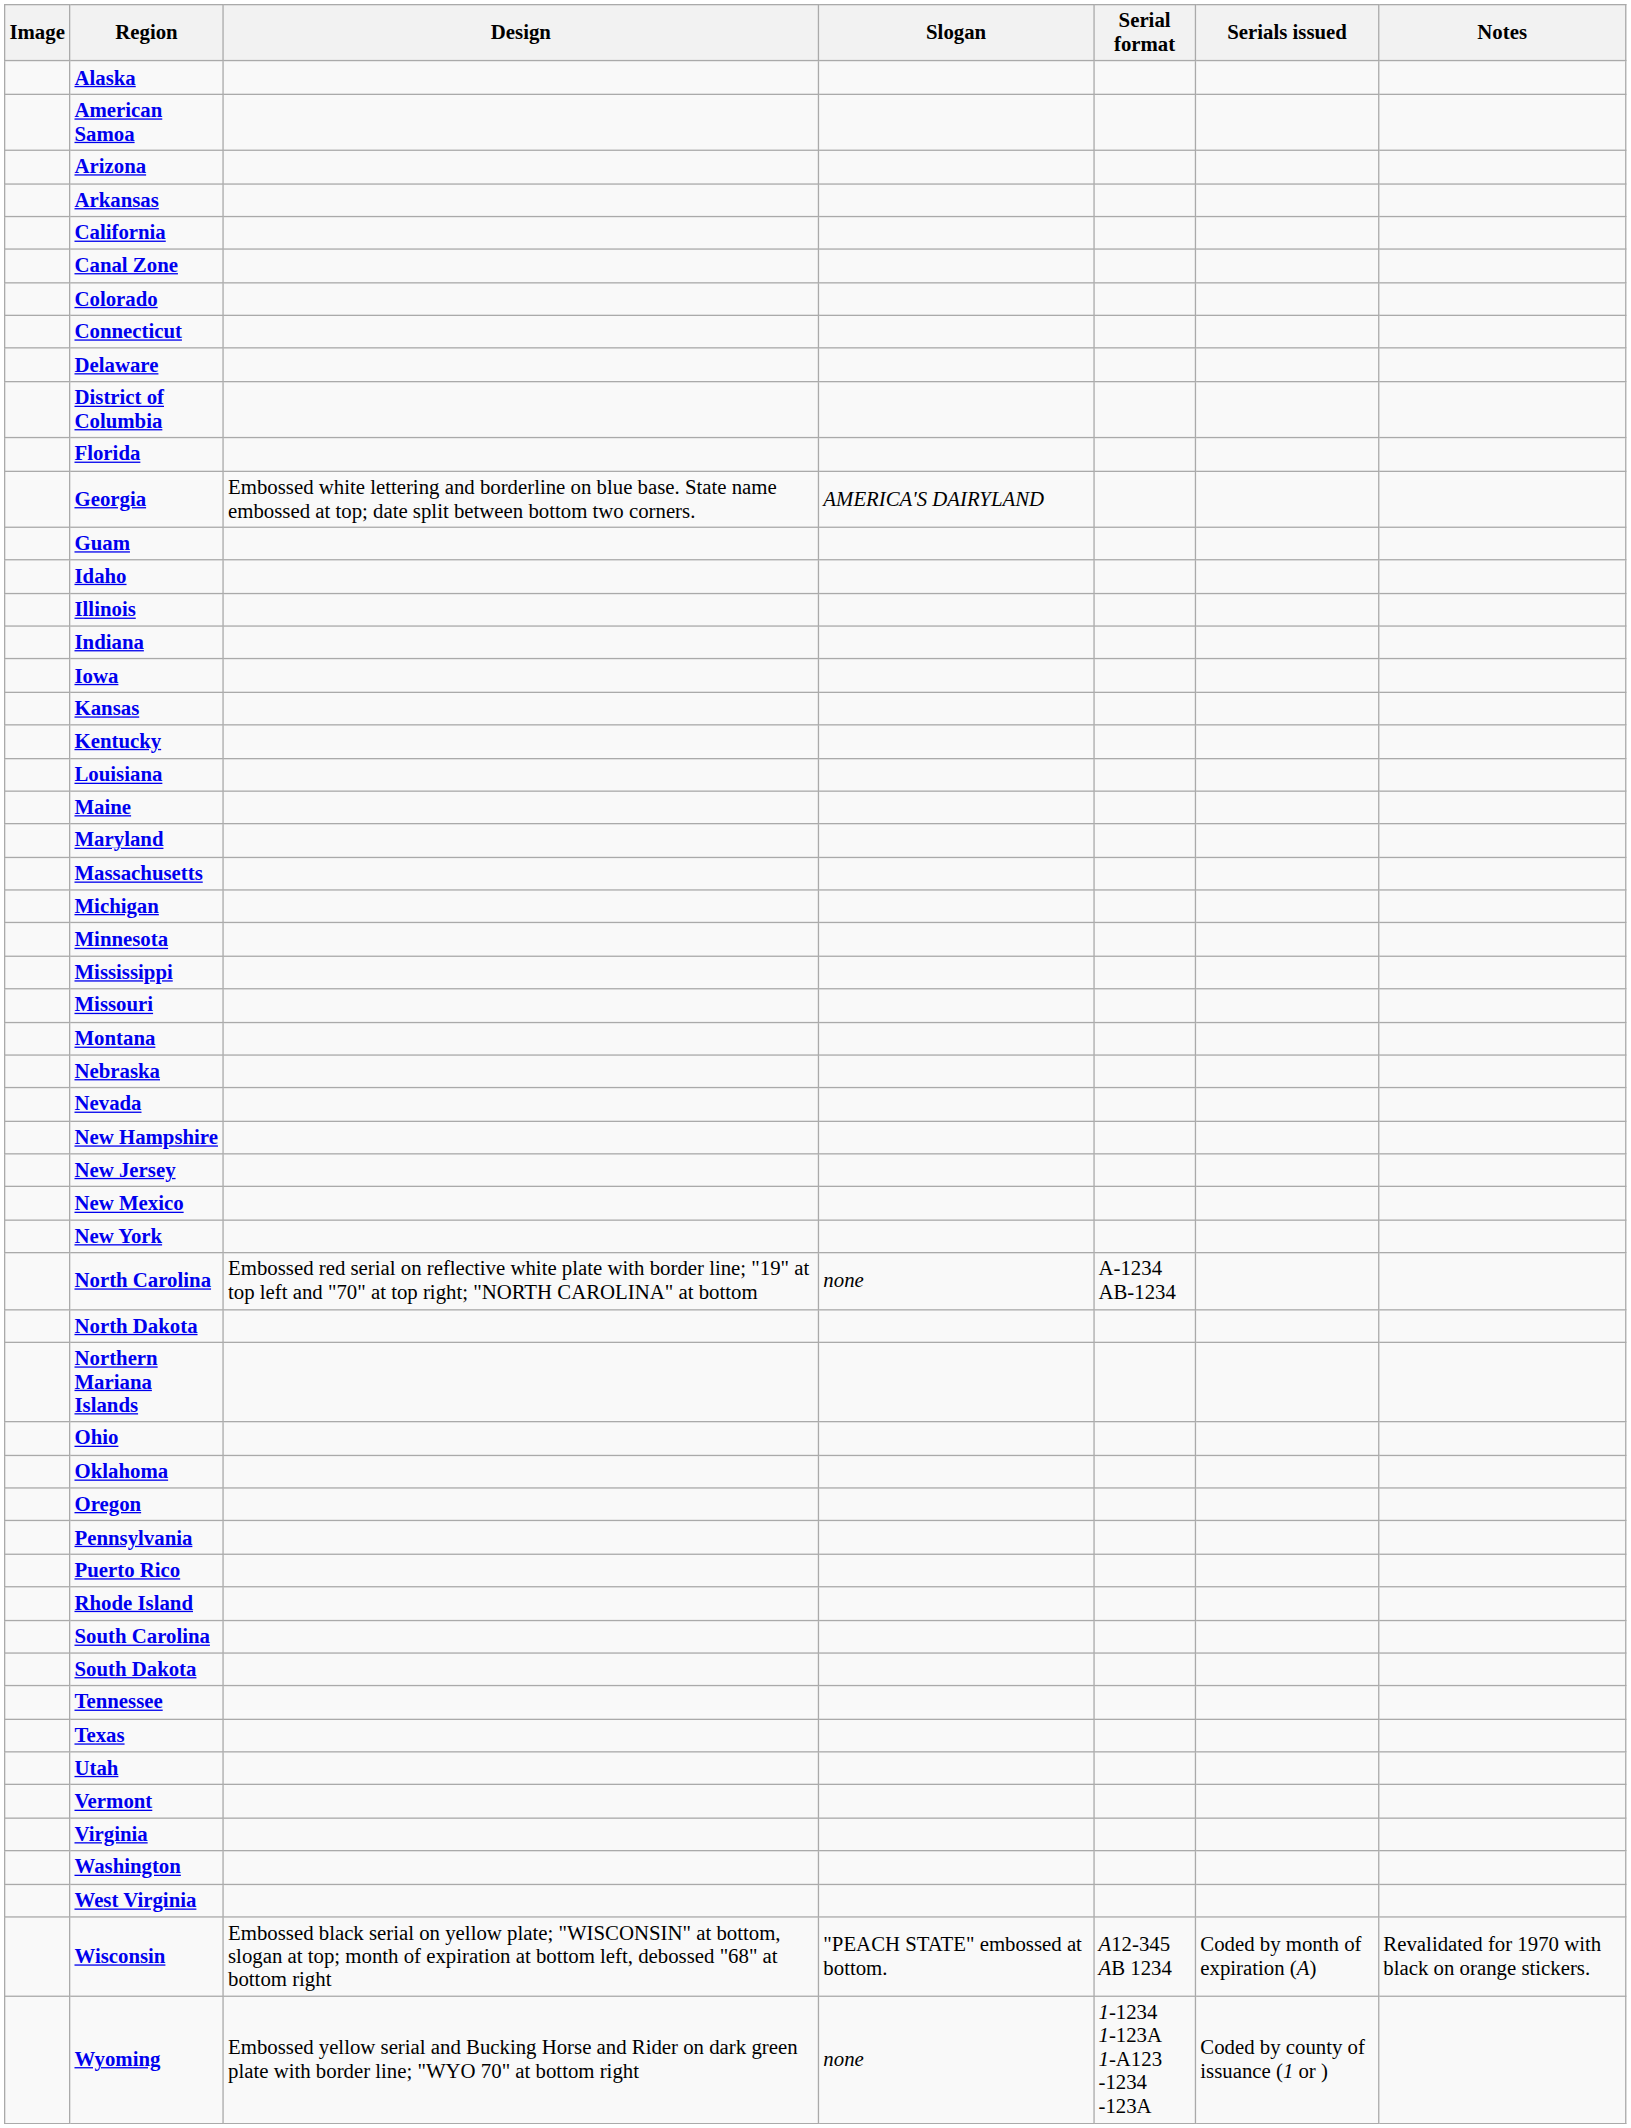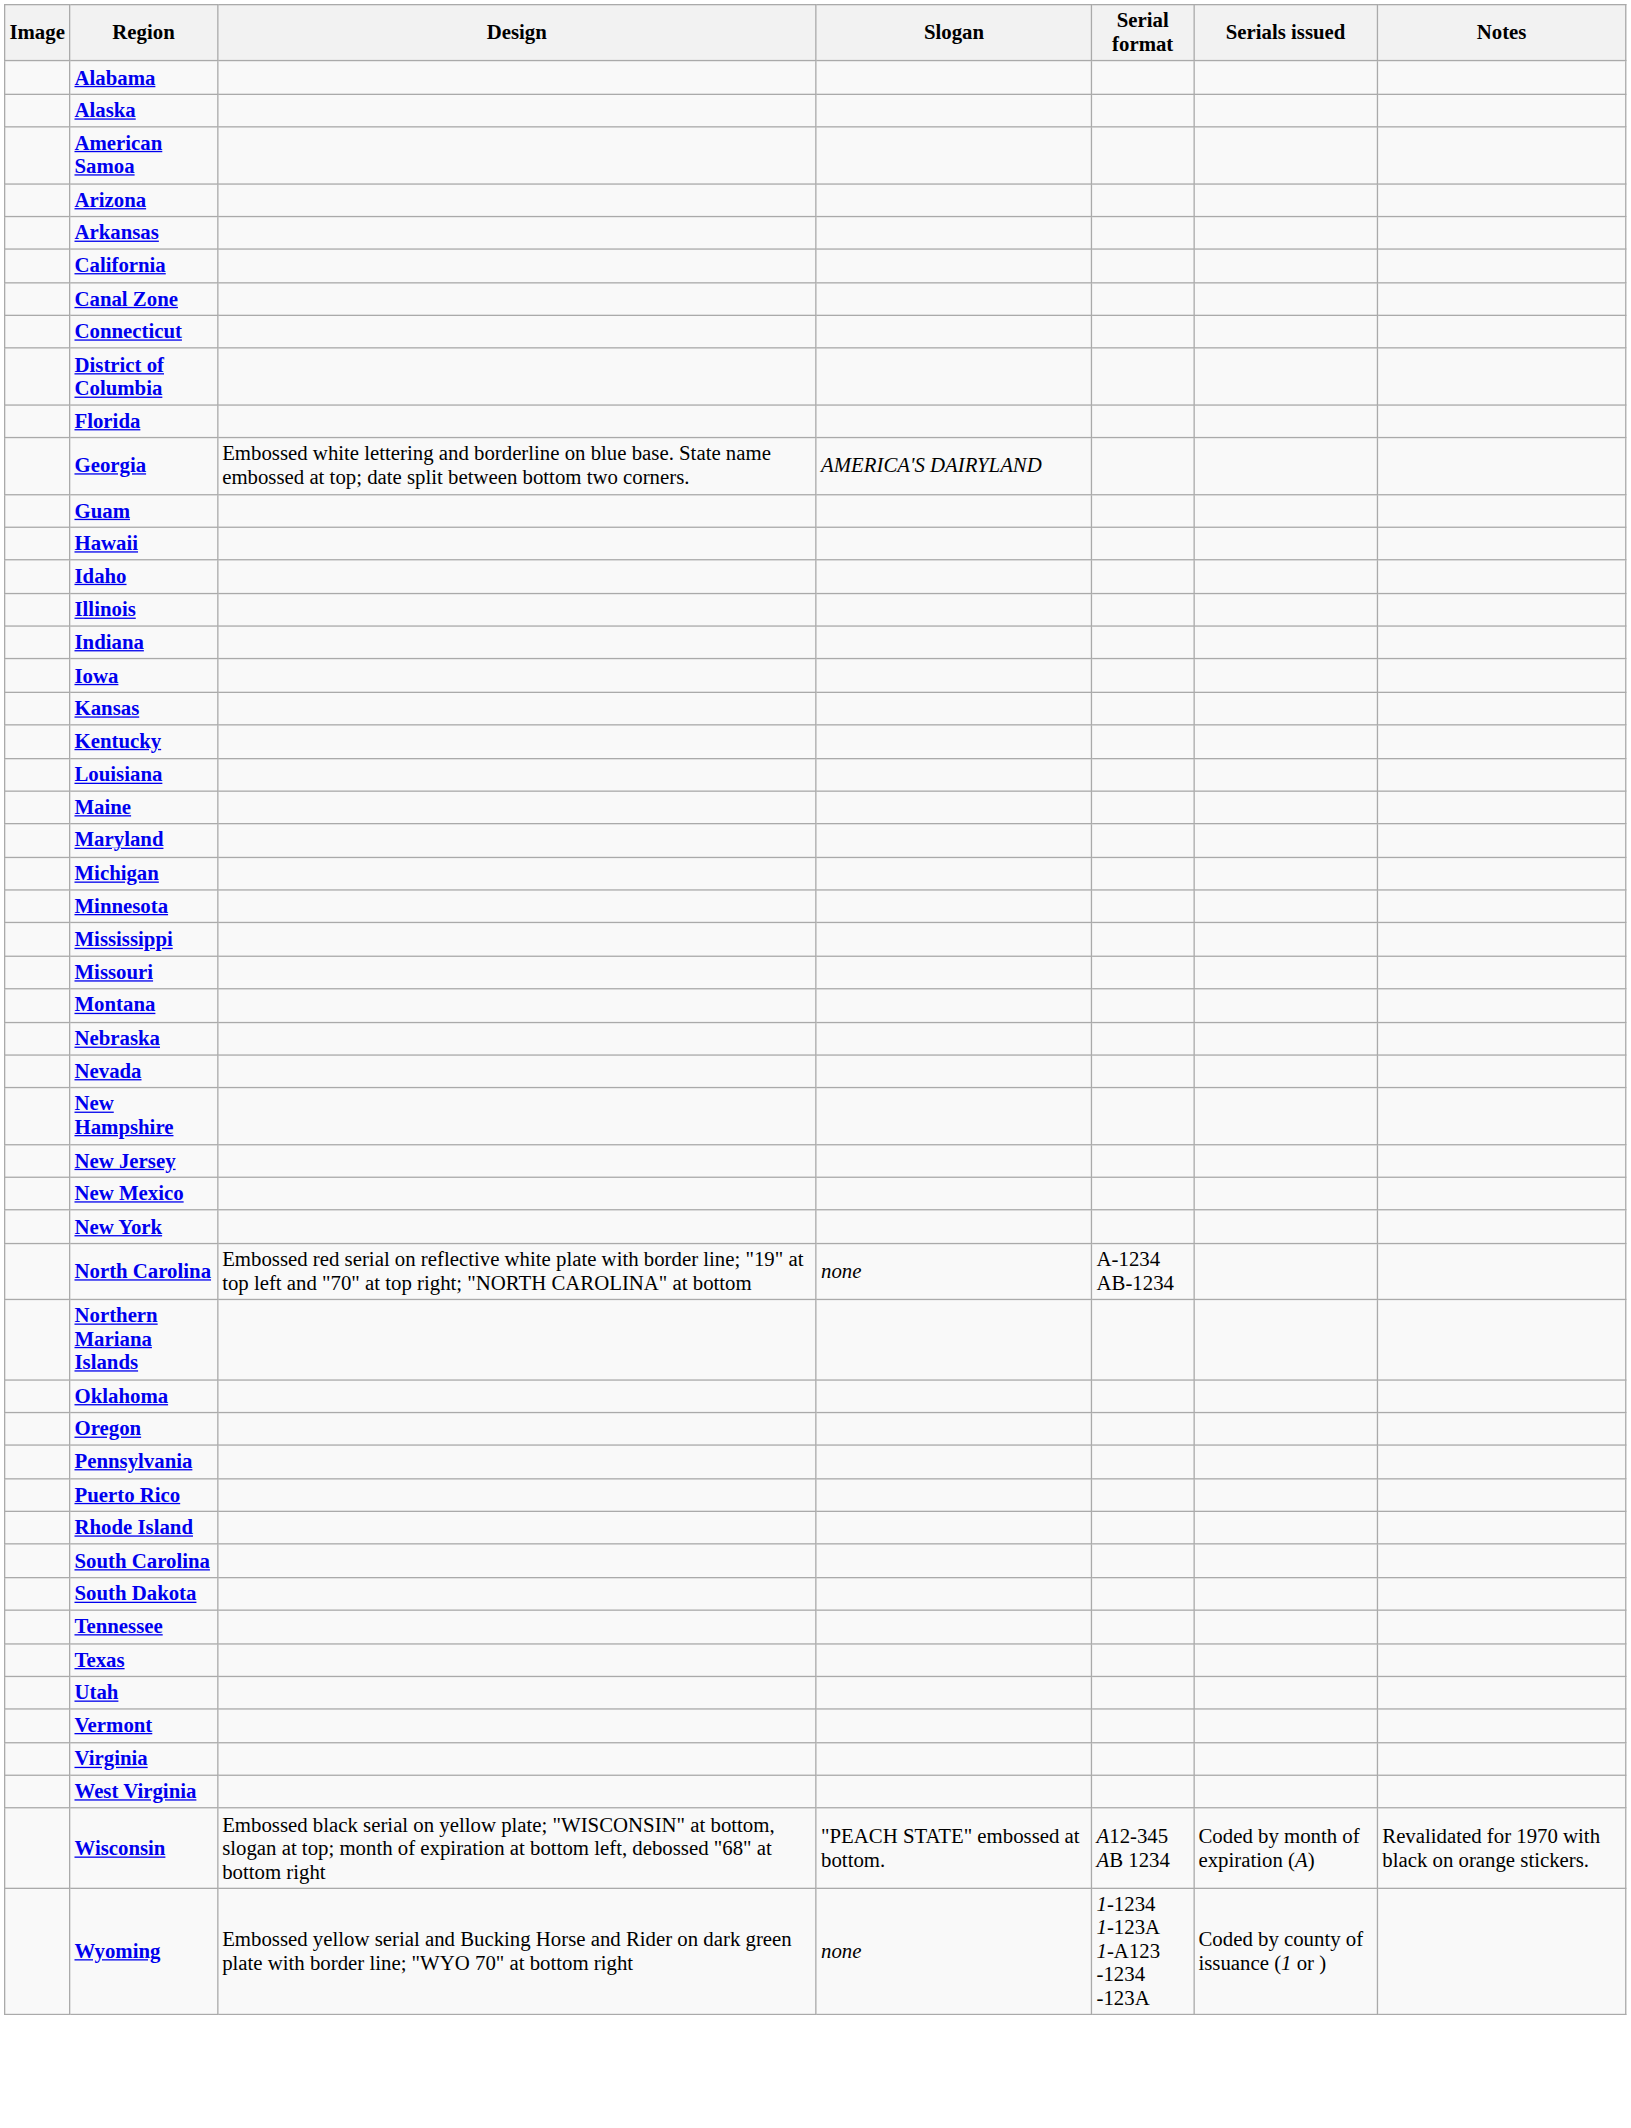 <table class="wikitable">
 <tr>
 <th>Image</th>
 <th>Region</th>
 <th>Design</th>
 <th>Slogan</th>
 <th>Serial format</th>
 <th>Serials issued</th>
 <th>Notes</th>
+</tr>
+<tr>
+<td></td>
+<td><strong><a href='#'>Alabama</a></strong></td>
+<td></td>
+<td></td>
+<td></td>
+<td></td>
+<td></td>
 </tr>
 <tr>
 <td></td>
 <td><strong><a href='#'>Alaska</a></strong></td>
 <td></td>
 <td></td>
 <td></td>
 <td></td>
 <td></td>
 </tr>
 <tr>
 <td></td>
 <td><strong><a href='#'>American Samoa</a></strong></td>
 <td></td>
 <td></td>
 <td></td>
 <td></td>
 <td></td>
 </tr>
 <tr>
 <td></td>
 <td><strong><a href='#'>Arizona</a></strong></td>
 <td></td>
 <td></td>
 <td></td>
 <td></td>
 <td></td>
 </tr>
 <tr>
 <td></td>
 <td><strong><a href='#'>Arkansas</a></strong></td>
 <td></td>
 <td></td>
 <td></td>
 <td></td>
 <td></td>
 </tr>
 <tr>
 <td></td>
 <td><strong><a href='#'>California</a></strong></td>
 <td></td>
 <td></td>
 <td></td>
 <td></td>
 <td></td>
 </tr>
 <tr>
 <td></td>
 <td><strong><a href='#'>Canal Zone</a></strong></td>
 <td></td>
 <td></td>
 <td></td>
 <td></td>
 <td></td>
 </tr>
 <tr>
 <td></td>
-<td><strong><a href='#'>Colorado</a></strong></td>
-<td></td>
-<td></td>
-<td></td>
-<td></td>
-<td></td>
-</tr>
-<tr>
-<td></td>
 <td><strong><a href='#'>Connecticut</a></strong></td>
-<td></td>
-<td></td>
-<td></td>
-<td></td>
-<td></td>
-</tr>
-<tr>
-<td></td>
-<td><strong><a href='#'>Delaware</a></strong></td>
 <td></td>
 <td></td>
 <td></td>
 <td></td>
 <td></td>
 </tr>
 <tr>
 <td></td>
 <td><strong><a href='#'>District of<br>Columbia</a></strong></td>
 <td></td>
 <td></td>
 <td></td>
 <td></td>
 <td></td>
 </tr>
 <tr>
 <td></td>
 <td><strong><a href='#'>Florida</a></strong></td>
 <td></td>
 <td></td>
 <td></td>
 <td></td>
 <td></td>
 </tr>
 <tr>
 <td></td>
 <td><strong><a href='#'>Georgia</a></strong></td>
 <td>Embossed white lettering and borderline on blue base. State name embossed at top; date split between bottom two corners.</td>
 <td><em>AMERICA'S DAIRYLAND</em></td>
 <td></td>
 <td></td>
 <td></td>
 </tr>
 <tr>
 <td></td>
 <td><strong><a href='#'>Guam</a></strong></td>
+<td></td>
+<td></td>
+<td></td>
+<td></td>
+<td></td>
+</tr>
+<tr>
+<td></td>
+<td><strong><a href='#'>Hawaii</a></strong></td>
 <td></td>
 <td></td>
 <td></td>
 <td></td>
 <td></td>
 </tr>
 <tr>
 <td></td>
 <td><strong><a href='#'>Idaho</a></strong></td>
 <td></td>
 <td></td>
 <td></td>
 <td></td>
 <td></td>
 </tr>
 <tr>
 <td></td>
 <td><strong><a href='#'>Illinois</a></strong></td>
 <td></td>
 <td></td>
 <td></td>
 <td></td>
 <td></td>
 </tr>
 <tr>
 <td></td>
 <td><strong><a href='#'>Indiana</a></strong></td>
 <td></td>
 <td></td>
 <td></td>
 <td></td>
 <td></td>
 </tr>
 <tr>
 <td></td>
 <td><strong><a href='#'>Iowa</a></strong></td>
 <td></td>
 <td></td>
 <td></td>
 <td></td>
 <td></td>
 </tr>
 <tr>
 <td></td>
 <td><strong><a href='#'>Kansas</a></strong></td>
 <td></td>
 <td></td>
 <td></td>
 <td></td>
 <td></td>
 </tr>
 <tr>
 <td></td>
 <td><strong><a href='#'>Kentucky</a></strong></td>
 <td></td>
 <td></td>
 <td></td>
 <td></td>
 <td></td>
 </tr>
 <tr>
 <td></td>
 <td><strong><a href='#'>Louisiana</a></strong></td>
 <td></td>
 <td></td>
 <td></td>
 <td></td>
 <td></td>
 </tr>
 <tr>
 <td></td>
 <td><strong><a href='#'>Maine</a></strong></td>
 <td></td>
 <td></td>
 <td></td>
 <td></td>
 <td></td>
 </tr>
 <tr>
 <td></td>
 <td><strong><a href='#'>Maryland</a></strong></td>
-<td></td>
-<td></td>
-<td></td>
-<td></td>
-<td></td>
-</tr>
-<tr>
-<td></td>
-<td><strong><a href='#'>Massachusetts</a></strong></td>
 <td></td>
 <td></td>
 <td></td>
 <td></td>
 <td></td>
 </tr>
 <tr>
 <td></td>
 <td><strong><a href='#'>Michigan</a></strong></td>
 <td></td>
 <td></td>
 <td></td>
 <td></td>
 <td></td>
 </tr>
 <tr>
 <td></td>
 <td><strong><a href='#'>Minnesota</a></strong></td>
 <td></td>
 <td></td>
 <td></td>
 <td></td>
 <td></td>
 </tr>
 <tr>
 <td></td>
 <td><strong><a href='#'>Mississippi</a></strong></td>
 <td></td>
 <td></td>
 <td></td>
 <td></td>
 <td></td>
 </tr>
 <tr>
 <td></td>
 <td><strong><a href='#'>Missouri</a></strong></td>
 <td></td>
 <td></td>
 <td></td>
 <td></td>
 <td></td>
 </tr>
 <tr>
 <td></td>
 <td><strong><a href='#'>Montana</a></strong></td>
 <td></td>
 <td></td>
 <td></td>
 <td></td>
 <td></td>
 </tr>
 <tr>
 <td></td>
 <td><strong><a href='#'>Nebraska</a></strong></td>
 <td></td>
 <td></td>
 <td></td>
 <td></td>
 <td></td>
 </tr>
 <tr>
 <td></td>
 <td><strong><a href='#'>Nevada</a></strong></td>
 <td></td>
 <td></td>
 <td></td>
 <td></td>
 <td></td>
 </tr>
 <tr>
 <td></td>
 <td><strong><a href='#'>New Hampshire</a></strong></td>
 <td></td>
 <td></td>
 <td></td>
 <td></td>
 <td></td>
 </tr>
 <tr>
 <td></td>
 <td><strong><a href='#'>New Jersey</a></strong></td>
 <td></td>
 <td></td>
 <td></td>
 <td></td>
 <td></td>
 </tr>
 <tr>
 <td></td>
 <td><strong><a href='#'>New Mexico</a></strong></td>
 <td></td>
 <td></td>
 <td></td>
 <td></td>
 <td></td>
 </tr>
 <tr>
 <td></td>
 <td><strong><a href='#'>New York</a></strong></td>
 <td></td>
 <td></td>
 <td></td>
 <td></td>
 <td></td>
 </tr>
 <tr>
 <td></td>
 <td><strong><a href='#'>North Carolina</a></strong></td>
 <td>Embossed red serial on reflective white plate with border line; "19" at top left and "70" at top right; "NORTH CAROLINA" at bottom</td>
 <td><em>none</em></td>
 <td>A-1234<br>AB-1234</td>
 <td></td>
 <td></td>
 </tr>
 <tr>
 <td></td>
-<td><strong><a href='#'>North Dakota</a></strong></td>
-<td></td>
-<td></td>
-<td></td>
-<td></td>
-<td></td>
-</tr>
-<tr>
-<td></td>
 <td><strong><a href='#'>Northern Mariana<br> Islands</a></strong></td>
-<td></td>
-<td></td>
-<td></td>
-<td></td>
-<td></td>
-</tr>
-<tr>
-<td></td>
-<td><strong><a href='#'>Ohio</a></strong></td>
 <td></td>
 <td></td>
 <td></td>
 <td></td>
 <td></td>
 </tr>
 <tr>
 <td></td>
 <td><strong><a href='#'>Oklahoma</a></strong></td>
 <td></td>
 <td></td>
 <td></td>
 <td></td>
 <td></td>
 </tr>
 <tr>
 <td></td>
 <td><strong><a href='#'>Oregon</a></strong></td>
 <td></td>
 <td></td>
 <td></td>
 <td></td>
 <td></td>
 </tr>
 <tr>
 <td></td>
 <td><strong><a href='#'>Pennsylvania</a></strong></td>
 <td></td>
 <td></td>
 <td></td>
 <td></td>
 <td></td>
 </tr>
 <tr>
 <td></td>
 <td><strong><a href='#'>Puerto Rico</a></strong></td>
 <td></td>
 <td></td>
 <td></td>
 <td></td>
 <td></td>
 </tr>
 <tr>
 <td></td>
 <td><strong><a href='#'>Rhode Island</a></strong></td>
 <td></td>
 <td></td>
 <td></td>
 <td></td>
 <td></td>
 </tr>
 <tr>
 <td></td>
 <td><strong><a href='#'>South Carolina</a></strong></td>
 <td></td>
 <td></td>
 <td></td>
 <td></td>
 <td></td>
 </tr>
 <tr>
 <td></td>
 <td><strong><a href='#'>South Dakota</a></strong></td>
 <td></td>
 <td></td>
 <td></td>
 <td></td>
 <td></td>
 </tr>
 <tr>
 <td></td>
 <td><strong><a href='#'>Tennessee</a></strong></td>
 <td></td>
 <td></td>
 <td></td>
 <td></td>
 <td></td>
 </tr>
 <tr>
 <td></td>
 <td><strong><a href='#'>Texas</a></strong></td>
 <td></td>
 <td></td>
 <td></td>
 <td></td>
 <td></td>
 </tr>
 <tr>
 <td></td>
 <td><strong><a href='#'>Utah</a></strong></td>
 <td></td>
 <td></td>
 <td></td>
 <td></td>
 <td></td>
 </tr>
 <tr>
 <td></td>
 <td><strong><a href='#'>Vermont</a></strong></td>
 <td></td>
 <td></td>
 <td></td>
 <td></td>
 <td></td>
 </tr>
 <tr>
 <td></td>
 <td><strong><a href='#'>Virginia</a></strong></td>
 <td></td>
 <td></td>
 <td></td>
 <td></td>
 <td></td>
 </tr>
 <tr>
 <td></td>
-<td><strong><a href='#'>Washington</a></strong></td>
-<td></td>
-<td></td>
-<td></td>
-<td></td>
-<td></td>
-</tr>
-<tr>
-<td></td>
 <td><strong><a href='#'>West Virginia</a></strong></td>
 <td></td>
 <td></td>
 <td></td>
 <td></td>
 <td></td>
 </tr>
 <tr>
 <td></td>
 <td><strong><a href='#'>Wisconsin</a></strong></td>
 <td>Embossed black serial on yellow plate; "WISCONSIN" at bottom, slogan at top; month of expiration at bottom left, debossed "68" at bottom right</td>
 <td>"PEACH STATE" embossed at bottom.</td>
 <td><em>A</em>12-345<br><em>A</em>B 1234</td>
 <td>Coded by month of expiration (<em>A</em>)</td>
 <td>Revalidated for 1970 with black on orange stickers.</td>
 </tr>
 <tr>
 <td></td>
 <td><strong><a href='#'>Wyoming</a></strong></td>
 <td>Embossed yellow serial and Bucking Horse and Rider on dark green plate with border line; "WYO 70" at bottom right</td>
 <td><em>none</em></td>
 <td><em>1</em>-1234<br><em>1</em>-123A<br><em>1</em>-A123<br>-1234<br>-123A</td>
 <td>Coded by county of issuance (<em>1</em> or )</td>
 <td></td>
 </tr>
 </table>
